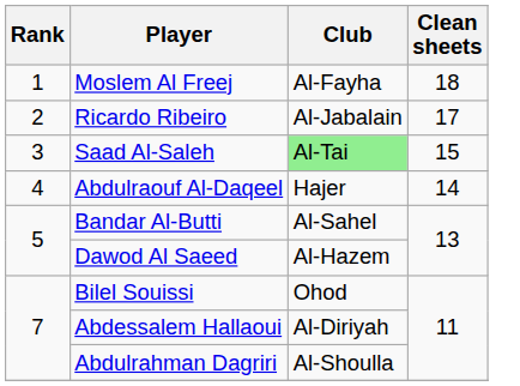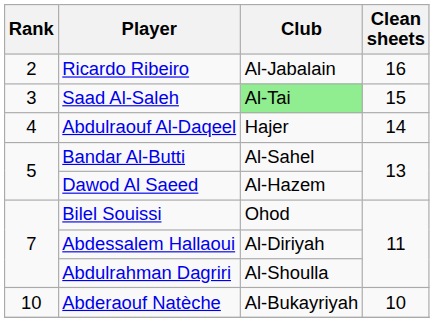 <table class="wikitable" style="text-align:center">
 <tr>
 <th>Rank</th>
 <th>Player</th>
 <th>Club</th>
 <th>Clean<br>sheets</th>
 </tr>
 <tr>
-<td>1</td>
-<td align="left"> <a href='#'>Moslem Al Freej</a></td>
-<td align="left">Al-Fayha</td>
-<td>18</td>
-</tr>
-<tr>
 <td>2</td>
 <td align="left"> <a href='#'>Ricardo Ribeiro</a></td>
 <td align="left">Al-Jabalain</td>
-<td>17</td>
+<td>16</td>
 </tr>
 <tr>
 <td>3</td>
 <td align="left"> <a href='#'>Saad Al-Saleh</a></td>
 <td align="left" style="background: lightgreen;">Al-Tai</td>
 <td>15</td>
 </tr>
 <tr>
 <td>4</td>
 <td align="left"> <a href='#'>Abdulraouf Al-Daqeel</a></td>
 <td align="left">Hajer</td>
 <td>14</td>
 </tr>
 <tr>
 <td rowspan=2>5</td>
 <td align="left"> <a href='#'>Bandar Al-Butti</a></td>
 <td align="left">Al-Sahel</td>
 <td rowspan=2>13</td>
 </tr>
 <tr>
 <td align="left"> <a href='#'>Dawod Al Saeed</a></td>
 <td align="left">Al-Hazem</td>
 </tr>
 <tr>
 <td rowspan=3>7</td>
 <td align="left"> <a href='#'>Bilel Souissi</a></td>
 <td align="left">Ohod</td>
 <td rowspan=3>11</td>
 </tr>
 <tr>
 <td align="left"> <a href='#'>Abdessalem Hallaoui</a></td>
 <td align="left">Al-Diriyah</td>
 </tr>
 <tr>
 <td align="left"> <a href='#'>Abdulrahman Dagriri</a></td>
 <td align="left">Al-Shoulla</td>
 </tr>
 <tr>
+<td>10</td>
+<td align="left"> <a href='#'>Abderaouf Natèche</a></td>
+<td align="left">Al-Bukayriyah</td>
+<td>10</td>
+</tr>
+<tr>
 </tr>
 <tr>
 </tr>
 </table>
